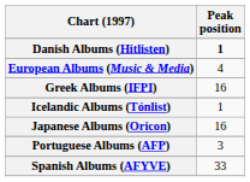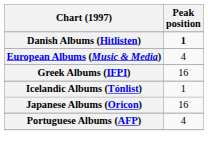 <table class="wikitable sortable plainrowheaders" style="text-align:center;">
 <tr>
 <th scope="col">Chart (1997)</th>
 <th scope="col">Peak<br>position</th>
 </tr>
 <tr>
 </tr>
 <tr>
 </tr>
 <tr>
 </tr>
 <tr>
 </tr>
 <tr>
 </tr>
 <tr>
 <th scope="row">Danish Albums (<a href='#'>Hitlisten</a>)</th>
 <td><strong>1</strong></td>
 </tr>
 <tr>
 </tr>
 <tr>
 <th scope="row"><a href='#'>European Albums</a> (<em><a href='#'>Music & Media</a></em>)</th>
 <td>4</td>
 </tr>
 <tr>
 </tr>
 <tr>
 </tr>
 <tr>
 </tr>
 <tr>
 <th scope="row">Greek Albums (<a href='#'>IFPI</a>)</th>
 <td>16</td>
 </tr>
 <tr>
 </tr>
 <tr>
 <th scope="row">Icelandic Albums (<a href='#'>Tónlist</a>)</th>
 <td>1</td>
 </tr>
 <tr>
 <th scope="row">Japanese Albums (<a href='#'>Oricon</a>)</th>
 <td>16</td>
 </tr>
 <tr>
 </tr>
 <tr>
 </tr>
 <tr>
 <th scope="row">Portuguese Albums (<a href='#'>AFP</a>)</th>
-<td>3</td>
+<td>4</td>
 </tr>
 <tr>
-</tr>
-<tr>
-<th scope="row">Spanish Albums (<a href='#'>AFYVE</a>)</th>
-<td>33</td>
 </tr>
 <tr>
 </tr>
 <tr>
 </tr>
 <tr>
 </tr>
 <tr>
 </tr>
 <tr>
 </tr>
 </table>
